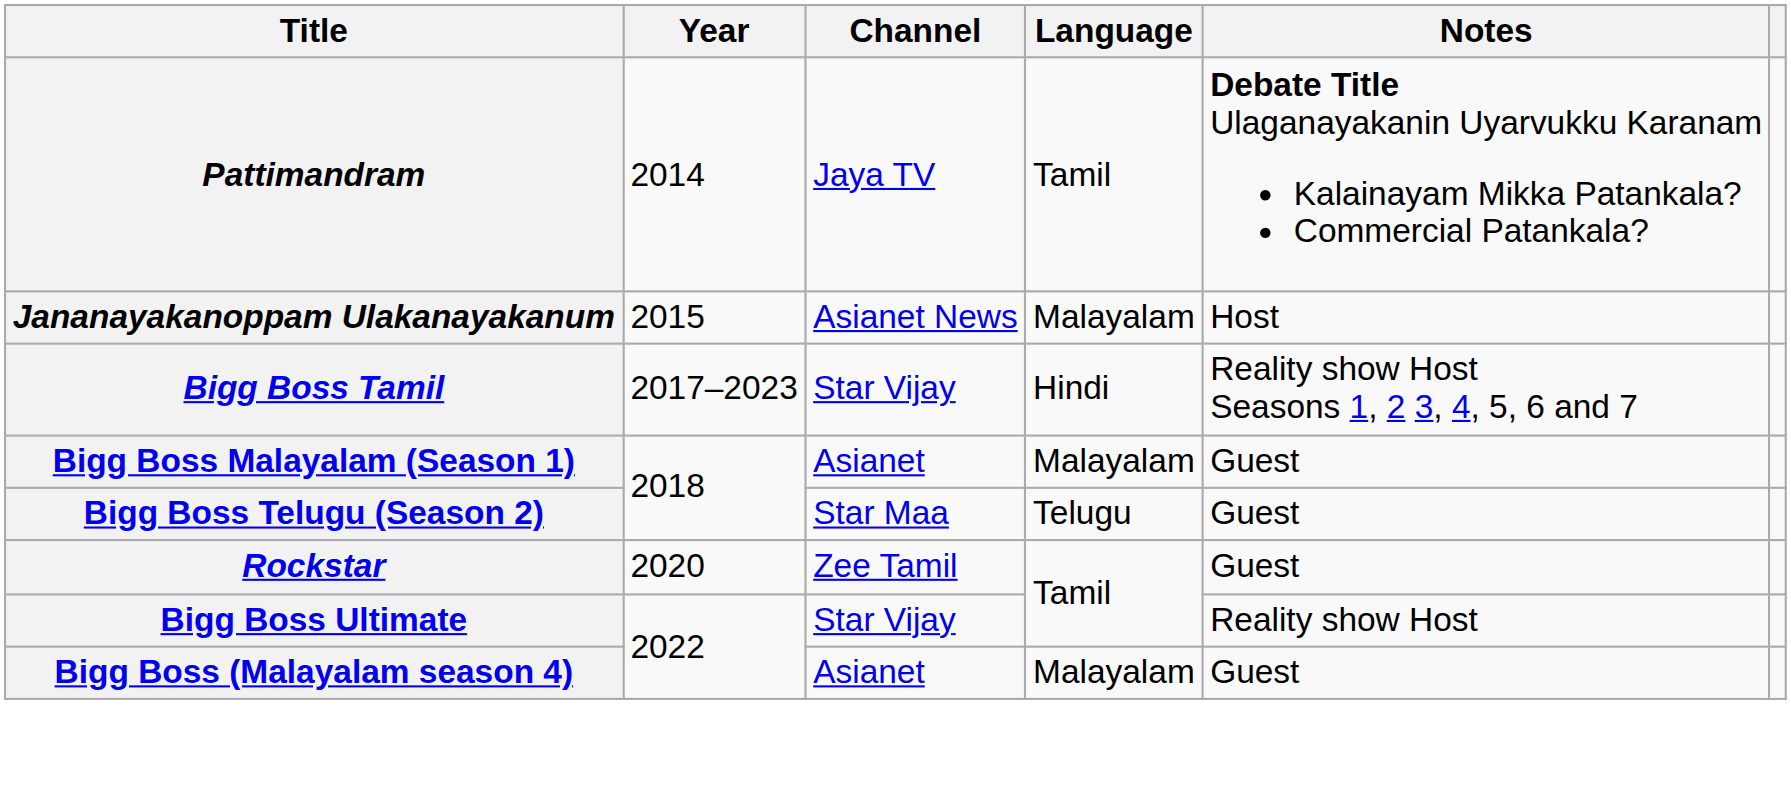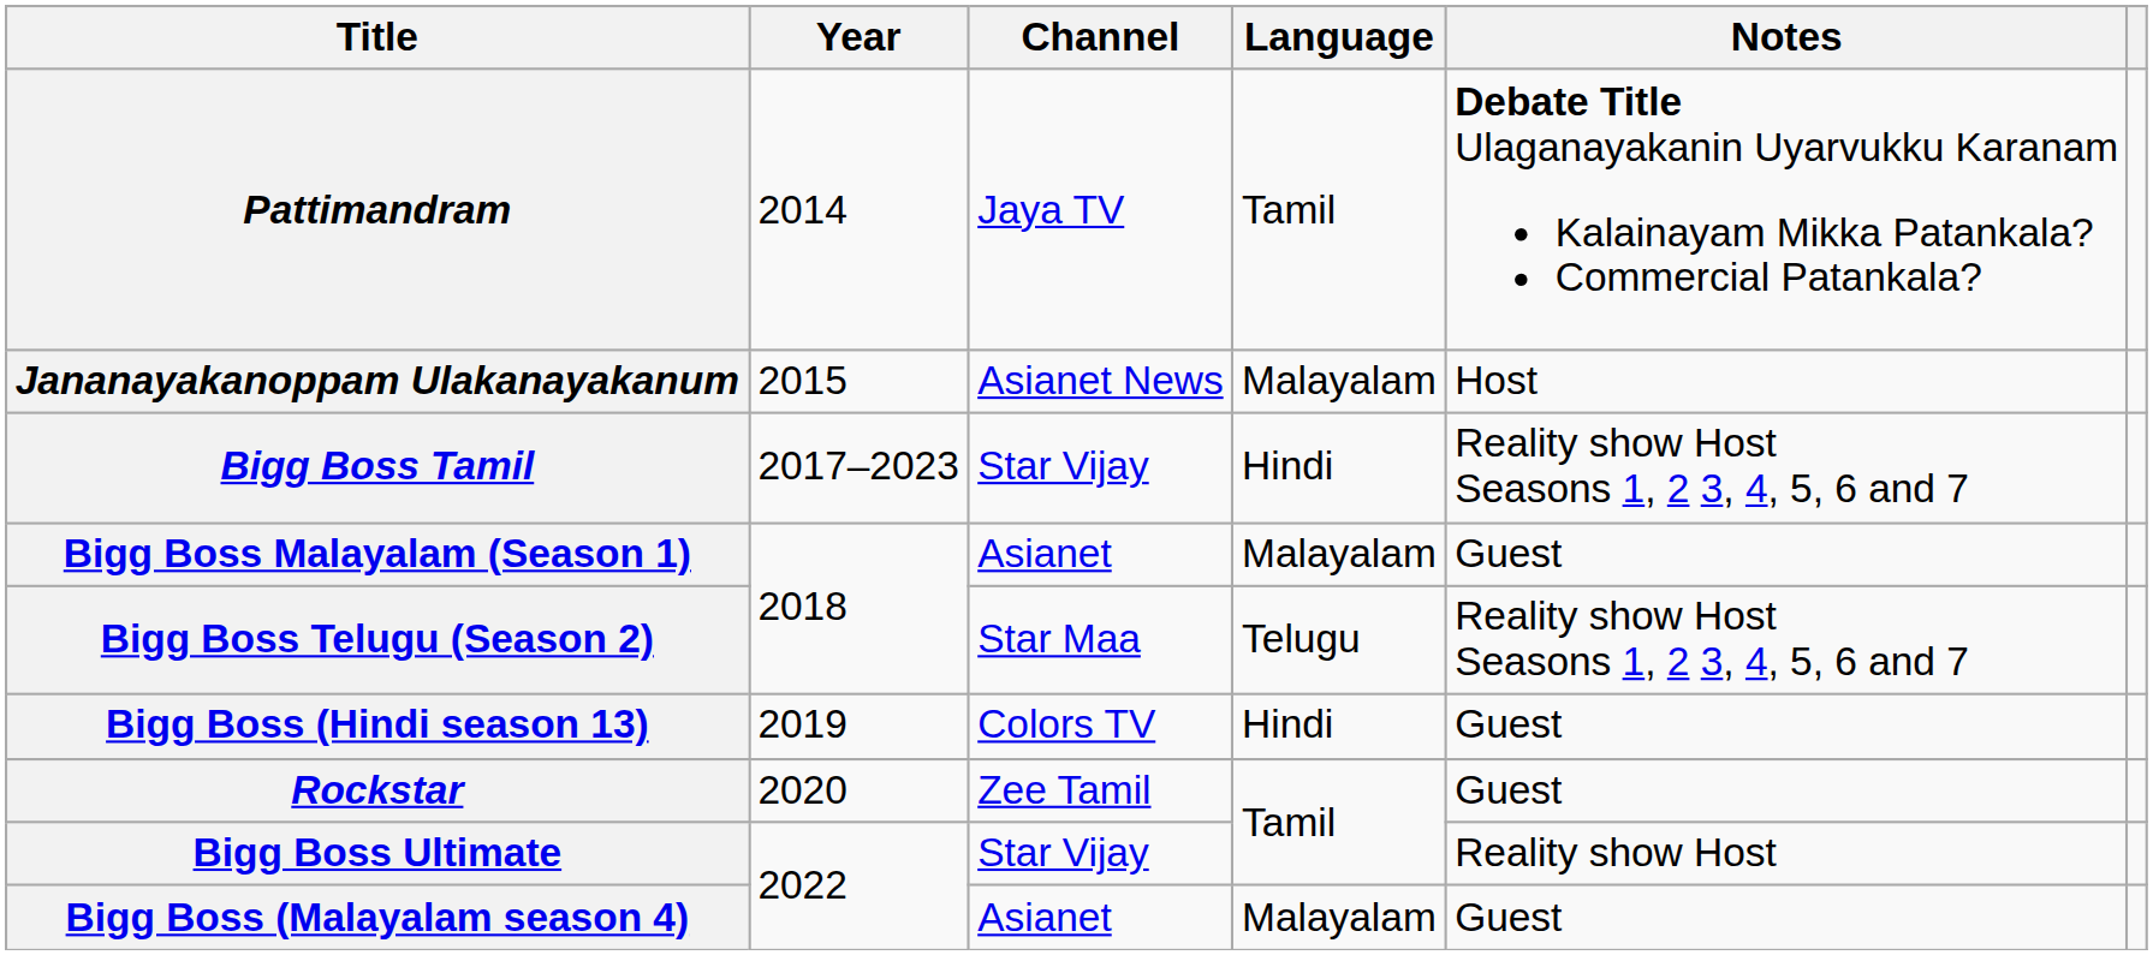 <table class="wikitable sortable plainrowheaders" style="text-align: margin;">
 <tr>
 <th scope="col">Title</th>
 <th scope="col">Year</th>
 <th scope="col">Channel</th>
 <th scope="col">Language</th>
 <th scope="col" class="unsortable">Notes</th>
 <th scope="col" class="unsortable"></th>
 </tr>
 <tr>
 <th scope="row"><em>Pattimandram</em></th>
 <td>2014</td>
 <td><a href='#'>Jaya TV</a></td>
 <td>Tamil</td>
 <td><strong>Debate Title</strong> <br> Ulaganayakanin Uyarvukku Karanam<br><ul><li>Kalainayam Mikka Patankala?</li><li>Commercial Patankala?</li></ul></td>
 <td></td>
 </tr>
 <tr>
 <th scope="row"><em>Jananayakanoppam Ulakanayakanum</em></th>
 <td>2015</td>
 <td><a href='#'>Asianet News</a></td>
 <td>Malayalam</td>
 <td>Host</td>
 <td></td>
 </tr>
 <tr>
 <th scope="row"><em><a href='#'>Bigg Boss Tamil</a></em></th>
 <td>2017–2023</td>
 <td><a href='#'>Star Vijay</a></td>
 <td>Hindi</td>
 <td>Reality show Host<br>Seasons <a href='#'>1</a>, <a href='#'>2</a> <a href='#'>3</a>, <a href='#'>4</a>, 5, 6 and 7</td>
 <td style="text-align:center;"><br></td>
 </tr>
 <tr>
 <th scope="row"><a href='#'>Bigg Boss Malayalam (Season 1)</a></th>
 <td rowspan="2">2018</td>
 <td><a href='#'>Asianet</a></td>
 <td>Malayalam</td>
 <td>Guest</td>
 <td></td>
 </tr>
 <tr>
 <th scope="row"><a href='#'>Bigg Boss Telugu (Season 2)</a></th>
 <td><a href='#'>Star Maa</a></td>
 <td>Telugu</td>
+<td>Reality show Host<br>Seasons <a href='#'>1</a>, <a href='#'>2</a> <a href='#'>3</a>, <a href='#'>4</a>, 5, 6 and 7</td>
+<td></td>
+</tr>
+<tr>
+<th scope="row"><a href='#'>Bigg Boss (Hindi season 13)</a></th>
+<td>2019</td>
+<td><a href='#'>Colors TV</a></td>
+<td>Hindi</td>
 <td>Guest</td>
 <td></td>
 </tr>
 <tr>
 <th scope="row"><a href='#'><em>Rockstar</em></a></th>
 <td>2020</td>
 <td><a href='#'>Zee Tamil</a></td>
 <td rowspan="2">Tamil</td>
 <td>Guest</td>
 <td></td>
 </tr>
 <tr>
 <th scope="row"><a href='#'>Bigg Boss Ultimate</a></th>
 <td rowspan="2">2022</td>
 <td><a href='#'>Star Vijay</a></td>
 <td>Reality show Host</td>
 <td></td>
 </tr>
 <tr>
 <th scope="row"><a href='#'>Bigg Boss (Malayalam season 4)</a></th>
 <td><a href='#'>Asianet</a></td>
 <td>Malayalam</td>
 <td>Guest</td>
 <td></td>
 </tr>
 </table>
